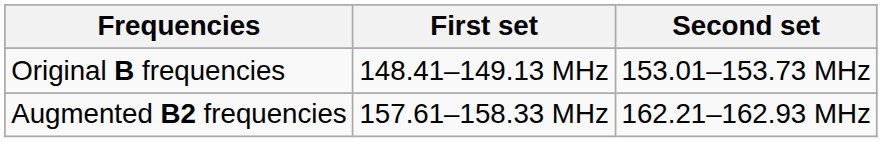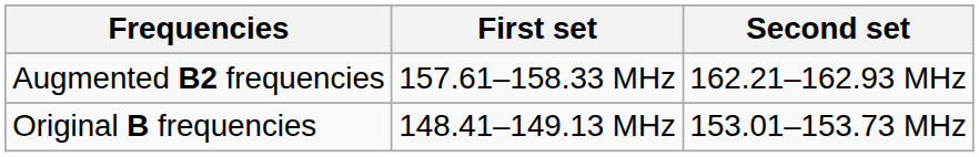 <table class="wikitable">
 <tr>
 <th>Frequencies</th>
 <th>First set</th>
 <th>Second set</th>
 </tr>
 <tr>
+<td>Augmented <strong>B2</strong> frequencies</td>
+<td>157.61–158.33 MHz</td>
+<td>162.21–162.93 MHz</td>
+</tr>
+<tr>
 <td>Original <strong>B</strong> frequencies</td>
 <td>148.41–149.13 MHz</td>
 <td>153.01–153.73 MHz</td>
 </tr>
-<tr>
-<td>Augmented <strong>B2</strong> frequencies</td>
-<td>157.61–158.33 MHz</td>
-<td>162.21–162.93 MHz</td>
-</tr>
 </table>
